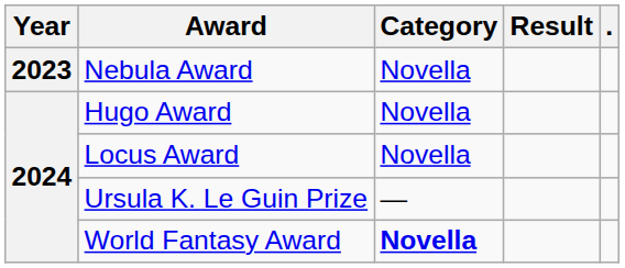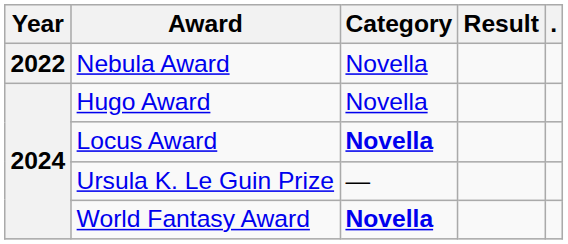 <table class="wikitable sortable">
 <tr>
 <th>Year</th>
 <th>Award</th>
 <th>Category</th>
 <th>Result</th>
 <th>.</th>
 </tr>
 <tr>
-<th>2023</th>
+<th>2022</th>
 <td><a href='#'>Nebula Award</a></td>
 <td><a href='#'>Novella</a></td>
 <td></td>
 <td></td>
 </tr>
 <tr>
 <th rowspan=4>2024</th>
 <td><a href='#'>Hugo Award</a></td>
 <td><a href='#'>Novella</a></td>
 <td></td>
 <td></td>
 </tr>
 <tr>
 <td><a href='#'>Locus Award</a></td>
-<td><a href='#'>Novella</a></td>
+<td><strong><a href='#'>Novella</a></strong></td>
 <td></td>
 <td></td>
 </tr>
 <tr>
 <td><a href='#'>Ursula K. Le Guin Prize</a></td>
 <td>—</td>
 <td></td>
 <td></td>
 </tr>
 <tr>
 <td><a href='#'>World Fantasy Award</a></td>
 <td><strong><a href='#'>Novella</a></strong></td>
 <td></td>
 <td></td>
 </tr>
 </table>
